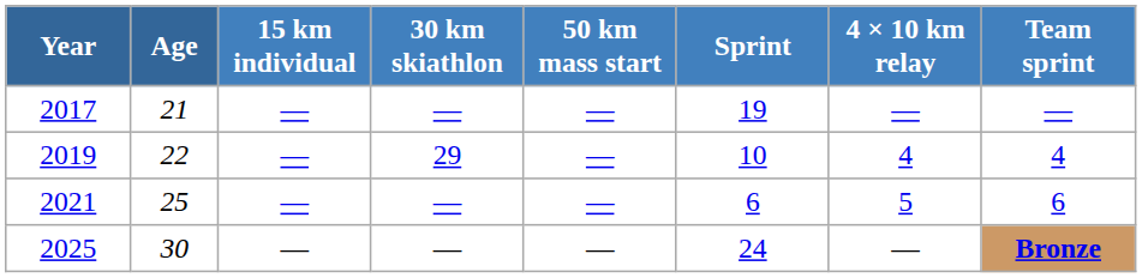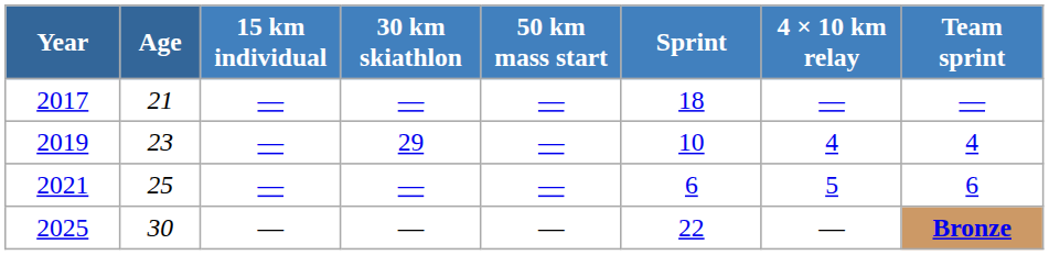 <table class="wikitable" style="font-size:95%; text-align:center; border:grey solid 1px; border-collapse:collapse; background:#ffffff;">
 <tr>
 <th style="background-color:#369; color:white; width:60px;"> Year </th>
 <th style="background-color:#369; color:white; width:40px;"> Age </th>
 <th style="background-color:#4180be; color:white; width:75px;"> 15 km <br> individual </th>
 <th style="background-color:#4180be; color:white; width:75px;"> 30 km <br> skiathlon </th>
 <th style="background-color:#4180be; color:white; width:75px;"> 50 km <br> mass start </th>
 <th style="background-color:#4180be; color:white; width:75px;"> Sprint </th>
 <th style="background-color:#4180be; color:white; width:75px;"> 4 × 10 km <br> relay </th>
 <th style="background-color:#4180be; color:white; width:75px;"> Team <br> sprint </th>
 </tr>
 <tr>
 <td><a href='#'>2017</a></td>
 <td><em>21</em></td>
 <td><a href='#'>—</a></td>
 <td><a href='#'>—</a></td>
 <td><a href='#'>—</a></td>
-<td><a href='#'>19</a></td>
+<td><a href='#'>18</a></td>
 <td><a href='#'>—</a></td>
 <td><a href='#'>—</a></td>
 </tr>
 <tr>
 <td><a href='#'>2019</a></td>
-<td><em>22</em></td>
+<td><em>23</em></td>
 <td><a href='#'>—</a></td>
 <td><a href='#'>29</a></td>
 <td><a href='#'>—</a></td>
 <td><a href='#'>10</a></td>
 <td><a href='#'>4</a></td>
 <td><a href='#'>4</a></td>
 </tr>
 <tr>
 <td><a href='#'>2021</a></td>
 <td><em>25</em></td>
 <td><a href='#'>—</a></td>
 <td><a href='#'>—</a></td>
 <td><a href='#'>—</a></td>
 <td><a href='#'>6</a></td>
 <td><a href='#'>5</a></td>
 <td><a href='#'>6</a></td>
 </tr>
 <tr>
 <td><a href='#'>2025</a></td>
 <td><em>30</em></td>
 <td>—</td>
 <td>—</td>
 <td>—</td>
-<td><a href='#'>24</a></td>
+<td><a href='#'>22</a></td>
 <td>—</td>
 <td style="background:#c96;"><a href='#'><strong>Bronze</strong></a></td>
 </tr>
 </table>
